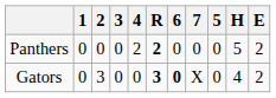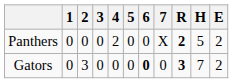 <table align = right border="2" cellpadding="4" cellspacing="0" style="margin: 1em 1em 1em 1em; background: #F9F9F9; border: 1px #aaa solid; border-collapse: collapse;">
 <tr align=center style="background: #F2F2F2;">
 <th></th>
 <th>1</th>
 <th>2</th>
 <th>3</th>
 <th>4</th>
-<th>R</th>
+<th>5</th>
 <th>6</th>
 <th>7</th>
-<th>5</th>
+<th>R</th>
 <th>H</th>
 <th>E</th>
 </tr>
 <tr align=center>
 <td>Panthers</td>
 <td>0</td>
 <td>0</td>
 <td>0</td>
 <td>2</td>
-<td><strong>2</strong></td>
 <td>0</td>
 <td>0</td>
-<td>0</td>
+<td>X</td>
+<td><strong>2</strong></td>
 <td>5</td>
 <td>2</td>
 </tr>
 <tr align=center>
 <td>Gators</td>
 <td>0</td>
 <td>3</td>
 <td>0</td>
 <td>0</td>
+<td>0</td>
+<td><strong>0</strong></td>
+<td>0</td>
 <td><strong>3</strong></td>
-<td><strong>0</strong></td>
-<td>X</td>
-<td>0</td>
-<td>4</td>
+<td>7</td>
 <td>2</td>
 </tr>
 </table>
